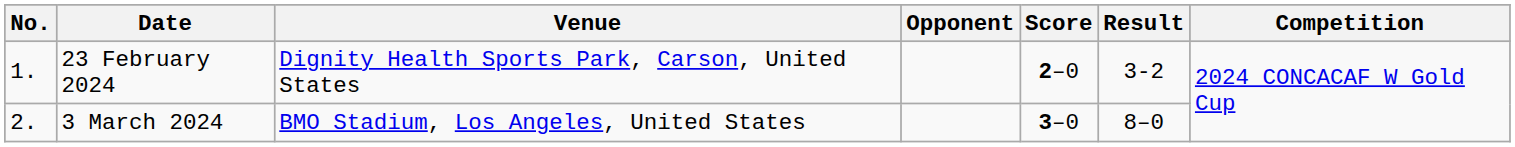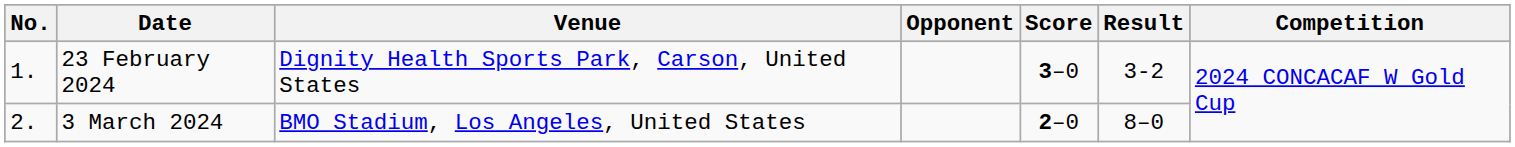 <table class="wikitable">
 <tr>
 <th>No.</th>
 <th>Date</th>
 <th>Venue</th>
 <th>Opponent</th>
 <th>Score</th>
 <th>Result</th>
 <th>Competition</th>
 </tr>
 <tr>
 <td>1.</td>
 <td>23 February 2024</td>
 <td><a href='#'>Dignity Health Sports Park</a>, <a href='#'>Carson</a>, United States</td>
 <td></td>
-<td align=center><strong>2</strong>–0</td>
+<td align=center><strong>3</strong>–0</td>
 <td align=center>3-2</td>
 <td rowspan="2"><a href='#'>2024 CONCACAF W Gold Cup</a></td>
 </tr>
 <tr>
 <td>2.</td>
 <td>3 March 2024</td>
 <td><a href='#'>BMO Stadium</a>, <a href='#'>Los Angeles</a>, United States</td>
 <td></td>
-<td align=center><strong>3</strong>–0</td>
+<td align=center><strong>2</strong>–0</td>
 <td align=center>8–0</td>
 </tr>
 </table>
